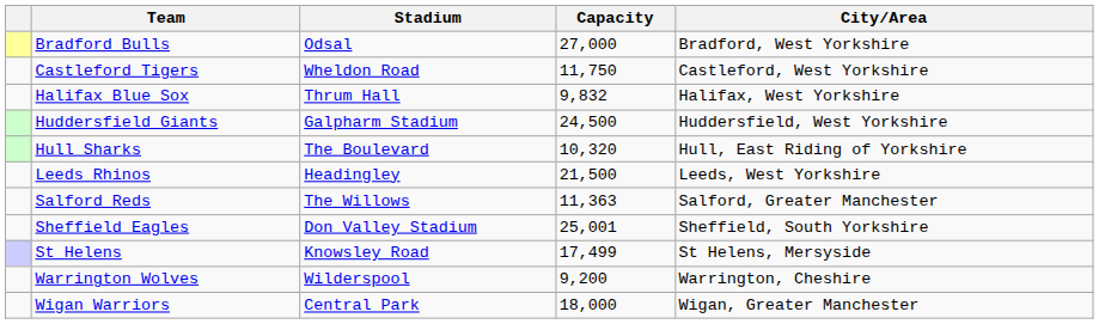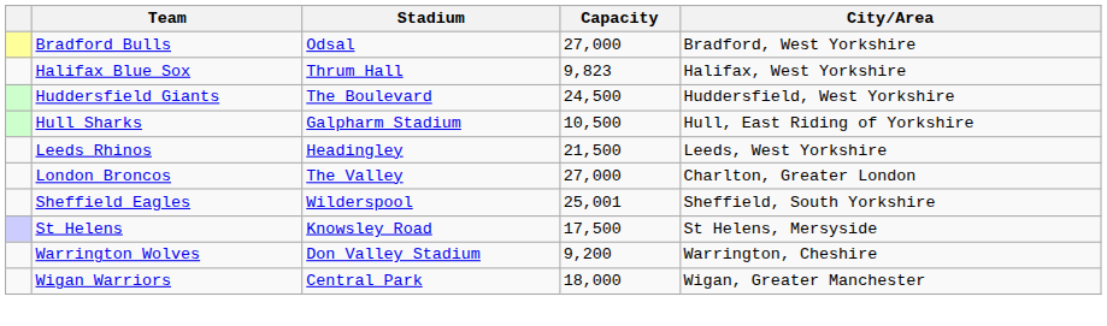 <table style="width:100%;" class="wikitable sortable">
 <tr>
 <th></th>
 <th>Team</th>
 <th>Stadium</th>
 <th>Capacity</th>
 <th>City/Area</th>
 </tr>
 <tr>
 <td style="background:#ff9; width:15px;"></td>
 <td> <a href='#'>Bradford Bulls</a></td>
 <td><a href='#'>Odsal</a></td>
 <td>27,000</td>
 <td>Bradford, West Yorkshire</td>
 </tr>
 <tr>
 <td></td>
-<td> <a href='#'>Castleford Tigers</a></td>
-<td><a href='#'>Wheldon Road</a></td>
-<td>11,750</td>
-<td>Castleford, West Yorkshire</td>
-</tr>
-<tr>
-<td></td>
 <td> <a href='#'>Halifax Blue Sox</a></td>
 <td><a href='#'>Thrum Hall</a></td>
-<td>9,832</td>
+<td>9,823</td>
 <td>Halifax, West Yorkshire</td>
 </tr>
 <tr>
 <td style="background:#cfc; width:15px;"></td>
 <td> <a href='#'>Huddersfield Giants</a></td>
-<td><a href='#'>Galpharm Stadium</a></td>
+<td><a href='#'>The Boulevard</a></td>
 <td>24,500</td>
 <td>Huddersfield, West Yorkshire</td>
 </tr>
 <tr>
 <td style="background:#cfc; width:15px;"></td>
 <td> <a href='#'>Hull Sharks</a></td>
-<td><a href='#'>The Boulevard</a></td>
-<td>10,320</td>
+<td><a href='#'>Galpharm Stadium</a></td>
+<td>10,500</td>
 <td>Hull, East Riding of Yorkshire</td>
 </tr>
 <tr>
 <td></td>
 <td> <a href='#'>Leeds Rhinos</a></td>
 <td><a href='#'>Headingley</a></td>
 <td>21,500</td>
 <td>Leeds, West Yorkshire</td>
 </tr>
 <tr>
 <td></td>
-<td> <a href='#'>Salford Reds</a></td>
-<td><a href='#'>The Willows</a></td>
-<td>11,363</td>
-<td>Salford, Greater Manchester</td>
+<td> <a href='#'>London Broncos</a></td>
+<td><a href='#'>The Valley</a></td>
+<td>27,000</td>
+<td>Charlton, Greater London</td>
 </tr>
 <tr>
 <td></td>
 <td> <a href='#'>Sheffield Eagles</a></td>
-<td><a href='#'>Don Valley Stadium</a></td>
+<td><a href='#'>Wilderspool</a></td>
 <td>25,001</td>
 <td>Sheffield, South Yorkshire</td>
 </tr>
 <tr>
 <td style="background:#ccf; width:15px;"></td>
 <td> <a href='#'>St Helens</a></td>
 <td><a href='#'>Knowsley Road</a></td>
-<td>17,499</td>
+<td>17,500</td>
 <td>St Helens, Mersyside</td>
 </tr>
 <tr>
 <td></td>
 <td> <a href='#'>Warrington Wolves</a></td>
-<td><a href='#'>Wilderspool</a></td>
+<td><a href='#'>Don Valley Stadium</a></td>
 <td>9,200</td>
 <td>Warrington, Cheshire</td>
 </tr>
 <tr>
 <td></td>
 <td> <a href='#'>Wigan Warriors</a></td>
 <td><a href='#'>Central Park</a></td>
 <td>18,000</td>
 <td>Wigan, Greater Manchester</td>
 </tr>
 </table>
